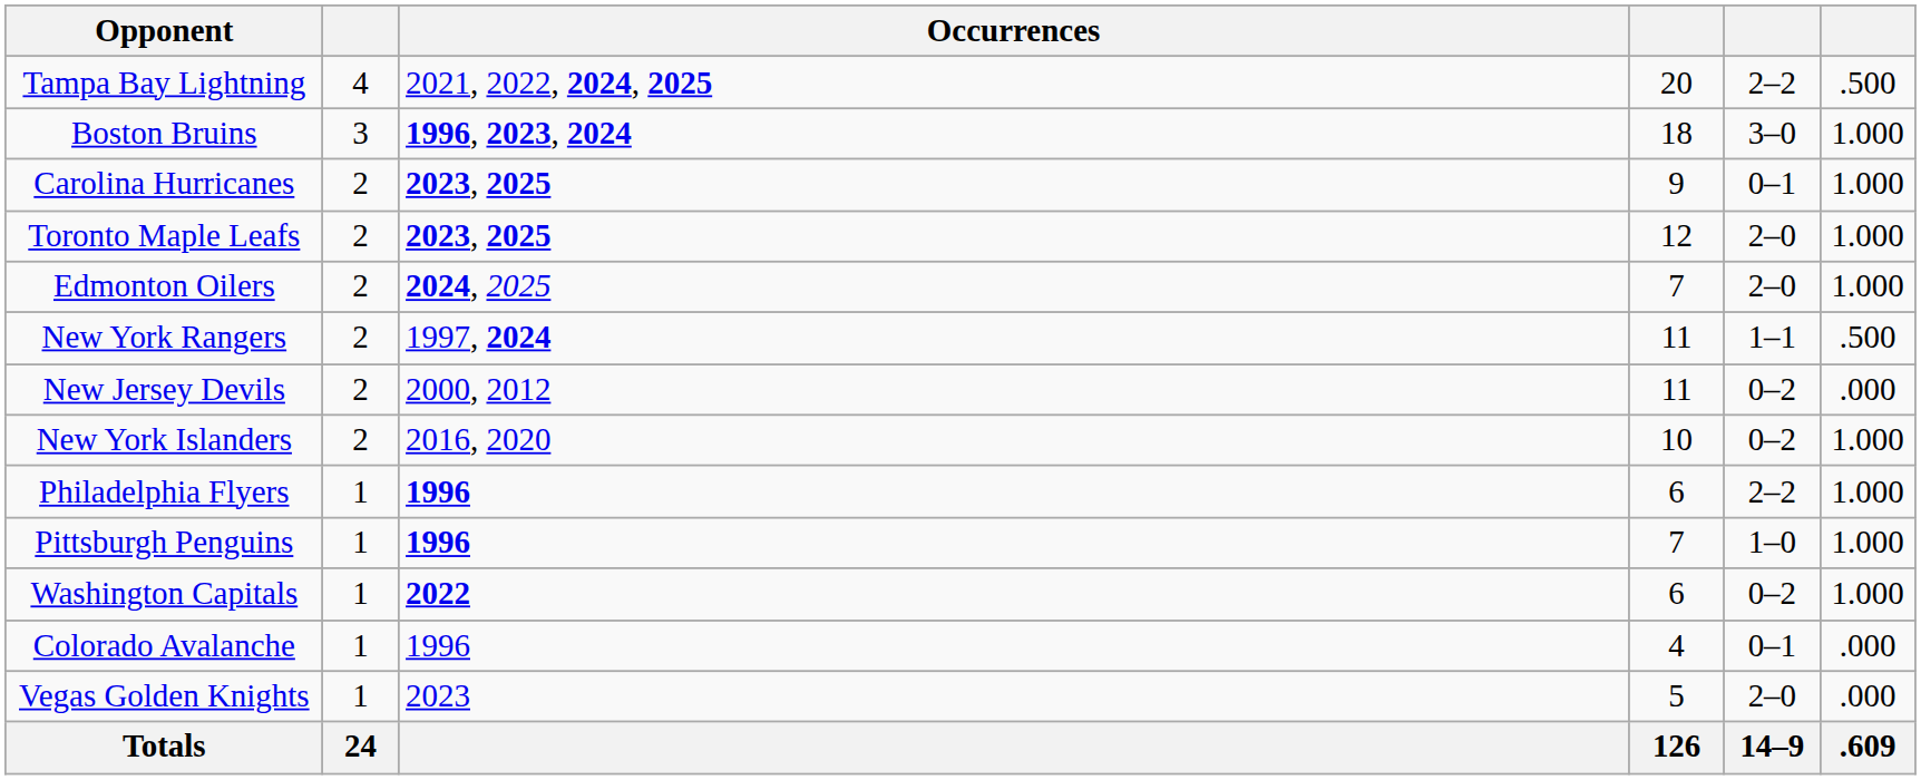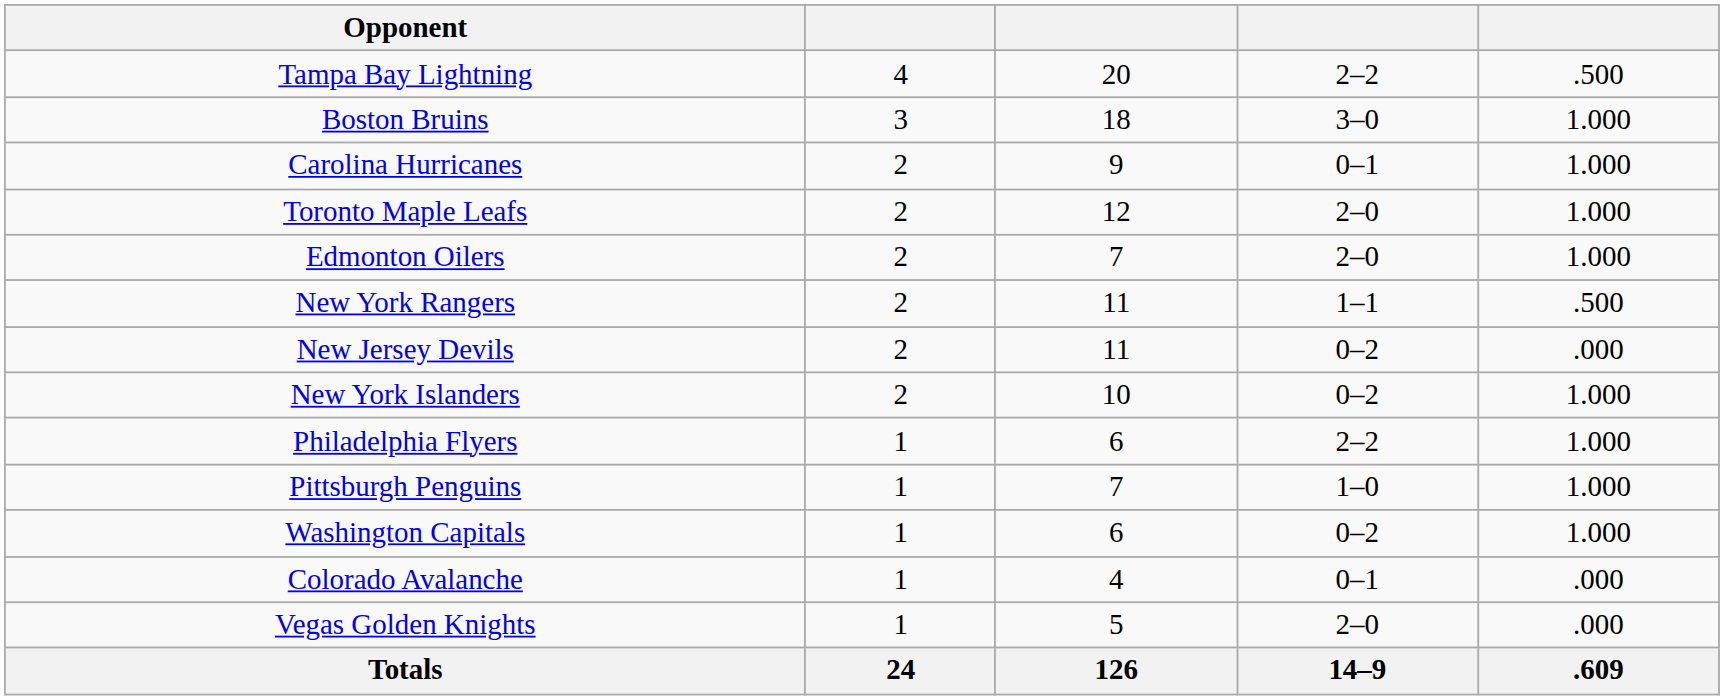 <table class="wikitable sortable" style="text-align: center; width: 75%;">
 <tr>
 <th width="150">Opponent</th>
 <th width="30"></th>
-<th>Occurrences</th>
 <th width="40"></th>
 <th width="40"></th>
 <th width="40"></th>
 </tr>
 <tr>
 <td><a href='#'>Tampa Bay Lightning</a></td>
 <td>4</td>
-<td align=left><a href='#'>2021</a>, <a href='#'>2022</a>, <strong><a href='#'>2024</a></strong>, <strong><a href='#'>2025</a></strong></td>
 <td>20</td>
 <td>2–2</td>
 <td>.500</td>
 </tr>
 <tr>
 <td><a href='#'>Boston Bruins</a></td>
 <td>3</td>
-<td align=left><strong><a href='#'>1996</a></strong>, <strong><a href='#'>2023</a></strong>, <strong><a href='#'>2024</a></strong></td>
 <td>18</td>
 <td>3–0</td>
 <td>1.000</td>
 </tr>
 <tr>
 <td><a href='#'>Carolina Hurricanes</a></td>
 <td>2</td>
-<td align=left><strong><a href='#'>2023</a></strong>, <strong><a href='#'>2025</a></strong></td>
 <td>9</td>
 <td>0–1</td>
 <td>1.000</td>
 </tr>
 <tr>
 <td><a href='#'>Toronto Maple Leafs</a></td>
 <td>2</td>
-<td align=left><strong><a href='#'>2023</a></strong>, <strong><a href='#'>2025</a></strong></td>
 <td>12</td>
 <td>2–0</td>
 <td>1.000</td>
 </tr>
 <tr>
 <td><a href='#'>Edmonton Oilers</a></td>
 <td>2</td>
-<td align=left><strong><a href='#'>2024</a></strong>, <em><a href='#'>2025</a></em></td>
 <td>7</td>
 <td>2–0</td>
 <td>1.000</td>
 </tr>
 <tr>
 <td><a href='#'>New York Rangers</a></td>
 <td>2</td>
-<td align=left><a href='#'>1997</a>, <strong><a href='#'>2024</a></strong></td>
 <td>11</td>
 <td>1–1</td>
 <td>.500</td>
 </tr>
 <tr>
 <td><a href='#'>New Jersey Devils</a></td>
 <td>2</td>
-<td align=left><a href='#'>2000</a>, <a href='#'>2012</a></td>
 <td>11</td>
 <td>0–2</td>
 <td>.000</td>
 </tr>
 <tr>
 <td><a href='#'>New York Islanders</a></td>
 <td>2</td>
-<td align=left><a href='#'>2016</a>, <a href='#'>2020</a></td>
 <td>10</td>
 <td>0–2</td>
 <td>1.000</td>
 </tr>
 <tr>
 <td><a href='#'>Philadelphia Flyers</a></td>
 <td>1</td>
-<td align=left><strong><a href='#'>1996</a></strong></td>
 <td>6</td>
 <td>2–2</td>
 <td>1.000</td>
 </tr>
 <tr>
 <td><a href='#'>Pittsburgh Penguins</a></td>
 <td>1</td>
-<td align=left><strong><a href='#'>1996</a></strong></td>
 <td>7</td>
 <td>1–0</td>
 <td>1.000</td>
 </tr>
 <tr>
 <td><a href='#'>Washington Capitals</a></td>
 <td>1</td>
-<td align=left><strong><a href='#'>2022</a></strong></td>
 <td>6</td>
 <td>0–2</td>
 <td>1.000</td>
 </tr>
 <tr>
 <td><a href='#'>Colorado Avalanche</a></td>
 <td>1</td>
-<td align=left><a href='#'>1996</a></td>
 <td>4</td>
 <td>0–1</td>
 <td>.000</td>
 </tr>
 <tr>
 <td><a href='#'>Vegas Golden Knights</a></td>
 <td>1</td>
-<td align=left><a href='#'>2023</a></td>
 <td>5</td>
 <td>2–0</td>
 <td>.000</td>
 </tr>
 <tr>
 <th width="150">Totals</th>
 <th width="30">24</th>
-<th></th>
 <th width="40">126</th>
 <th width="40">14–9</th>
 <th width="40">.609</th>
 </tr>
 </table>
